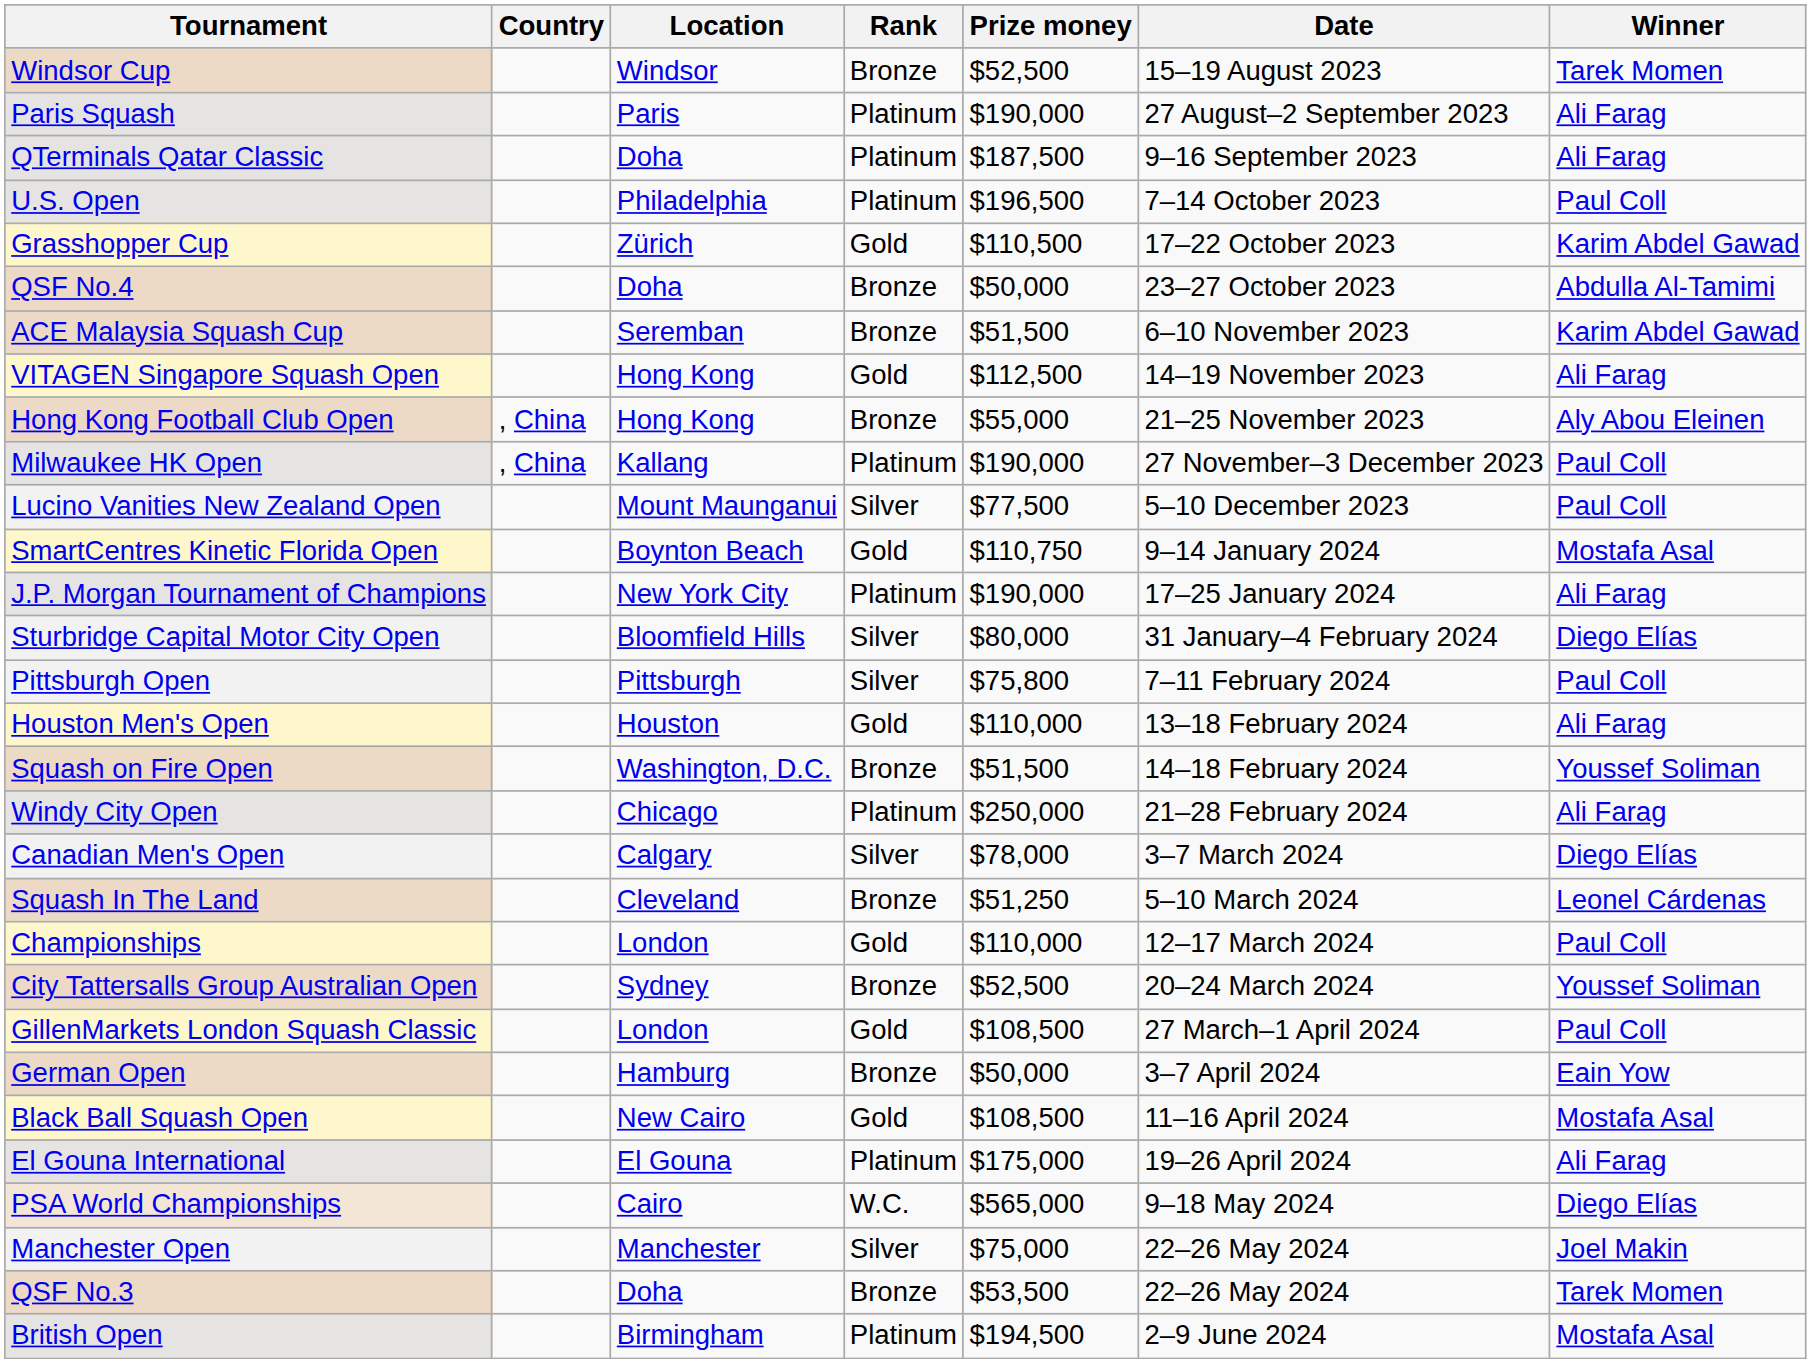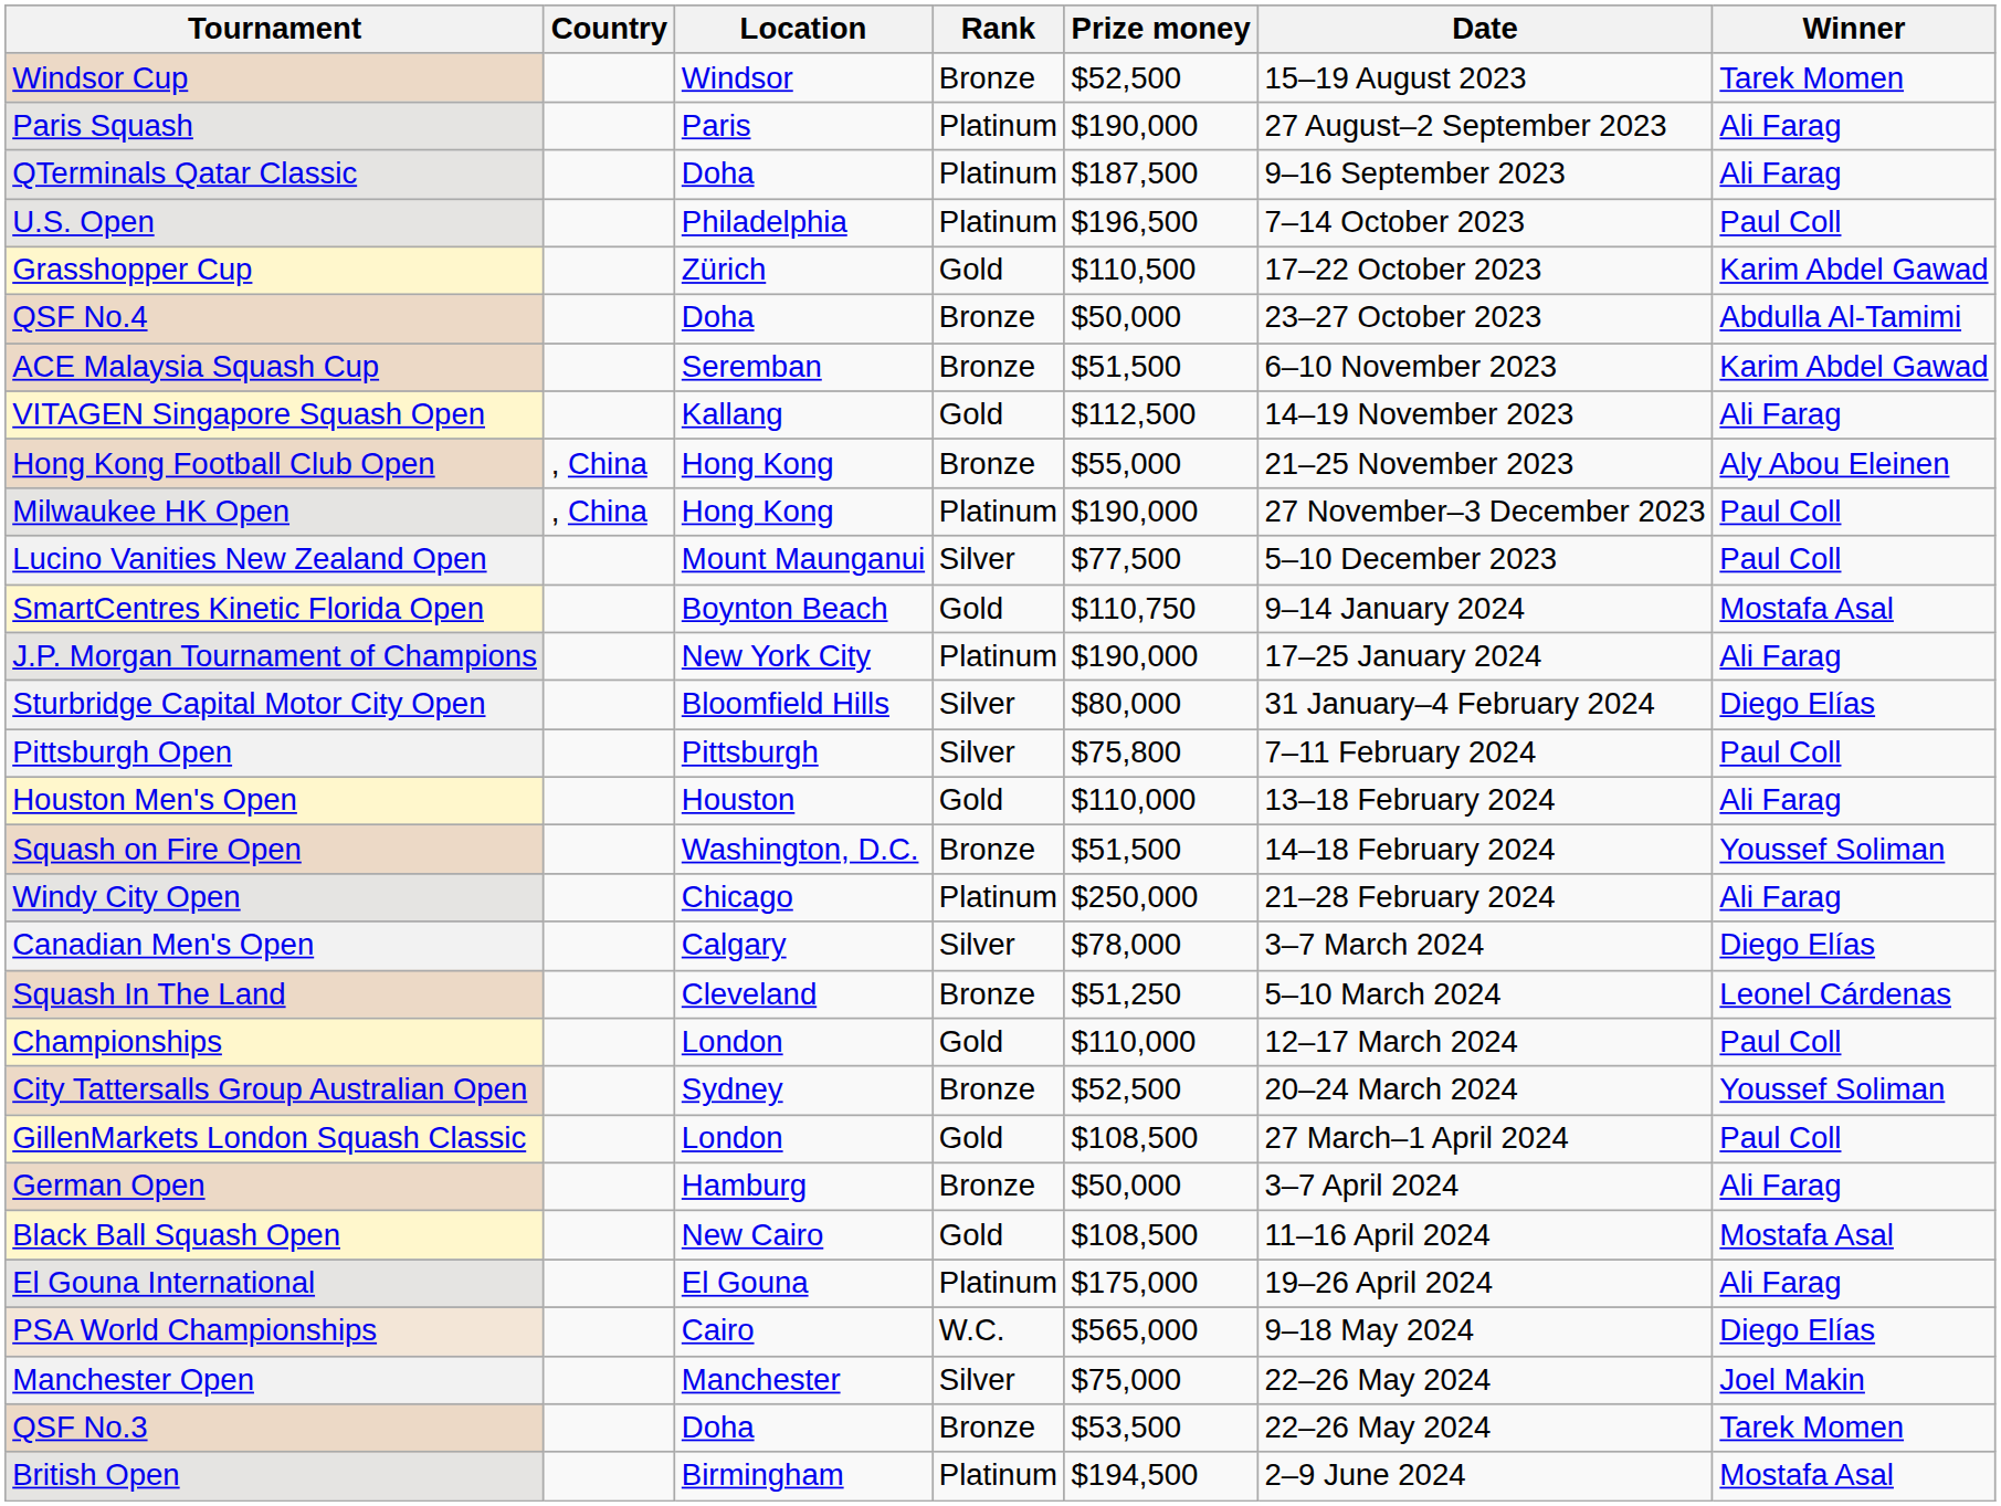 <table class=wikitable>
 <tr>
 <th>Tournament</th>
 <th>Country</th>
 <th>Location</th>
 <th>Rank</th>
 <th>Prize money</th>
 <th>Date</th>
 <th>Winner</th>
 </tr>
 <tr>
 <td style="background:#ecd9c6;"><a href='#'>Windsor Cup</a></td>
 <td></td>
 <td><a href='#'>Windsor</a></td>
 <td>Bronze</td>
 <td>$52,500</td>
 <td>15–19 August 2023</td>
 <td> <a href='#'>Tarek Momen</a></td>
 </tr>
 <tr>
 <td style="background:#E5E4E2;"><a href='#'>Paris Squash</a></td>
 <td></td>
 <td><a href='#'>Paris</a></td>
 <td>Platinum</td>
 <td>$190,000</td>
 <td>27 August–2 September 2023</td>
 <td> <a href='#'>Ali Farag</a></td>
 </tr>
 <tr>
 <td style="background:#E5E4E2;"><a href='#'>QTerminals Qatar Classic</a></td>
 <td></td>
 <td><a href='#'>Doha</a></td>
 <td>Platinum</td>
 <td>$187,500</td>
 <td>9–16 September 2023</td>
 <td> <a href='#'>Ali Farag</a></td>
 </tr>
 <tr>
 <td style="background:#E5E4E2;"><a href='#'>U.S. Open</a></td>
 <td></td>
 <td><a href='#'>Philadelphia</a></td>
 <td>Platinum</td>
 <td>$196,500</td>
 <td>7–14 October 2023</td>
 <td> <a href='#'>Paul Coll</a></td>
 </tr>
 <tr>
 <td style="background:#fff7cc;"><a href='#'>Grasshopper Cup</a></td>
 <td></td>
 <td><a href='#'>Zürich</a></td>
 <td>Gold</td>
 <td>$110,500</td>
 <td>17–22 October 2023</td>
 <td> <a href='#'>Karim Abdel Gawad</a></td>
 </tr>
 <tr>
 <td style="background:#ecd9c6;"><a href='#'>QSF No.4</a></td>
 <td></td>
 <td><a href='#'>Doha</a></td>
 <td>Bronze</td>
 <td>$50,000</td>
 <td>23–27 October 2023</td>
 <td> <a href='#'>Abdulla Al-Tamimi</a></td>
 </tr>
 <tr>
 <td style="background:#ecd9c6;"><a href='#'>ACE Malaysia Squash Cup</a></td>
 <td></td>
 <td><a href='#'>Seremban</a></td>
 <td>Bronze</td>
 <td>$51,500</td>
 <td>6–10 November 2023</td>
 <td> <a href='#'>Karim Abdel Gawad</a></td>
 </tr>
 <tr>
 <td style="background:#fff7cc;"><a href='#'>VITAGEN Singapore Squash Open</a></td>
 <td></td>
-<td><a href='#'>Hong Kong</a></td>
+<td><a href='#'>Kallang</a></td>
 <td>Gold</td>
 <td>$112,500</td>
 <td>14–19 November 2023</td>
 <td> <a href='#'>Ali Farag</a></td>
 </tr>
 <tr>
 <td style="background:#ecd9c6;"><a href='#'>Hong Kong Football Club Open</a></td>
 <td>, <a href='#'>China</a></td>
 <td><a href='#'>Hong Kong</a></td>
 <td>Bronze</td>
 <td>$55,000</td>
 <td>21–25 November 2023</td>
 <td> <a href='#'>Aly Abou Eleinen</a></td>
 </tr>
 <tr>
 <td style="background:#E5E4E2;"><a href='#'> Milwaukee HK Open</a></td>
 <td>, <a href='#'>China</a></td>
-<td><a href='#'>Kallang</a></td>
+<td><a href='#'>Hong Kong</a></td>
 <td>Platinum</td>
 <td>$190,000</td>
 <td>27 November–3 December 2023</td>
 <td> <a href='#'>Paul Coll</a></td>
 </tr>
 <tr>
 <td style="background:#f2f2f2;"><a href='#'>Lucino Vanities New Zealand Open</a></td>
 <td></td>
 <td><a href='#'>Mount Maunganui</a></td>
 <td>Silver</td>
 <td>$77,500</td>
 <td>5–10 December 2023</td>
 <td> <a href='#'>Paul Coll</a></td>
 </tr>
 <tr>
 <td style="background:#fff7cc;"><a href='#'>SmartCentres Kinetic Florida Open</a></td>
 <td></td>
 <td><a href='#'>Boynton Beach</a></td>
 <td>Gold</td>
 <td>$110,750</td>
 <td>9–14 January 2024</td>
 <td> <a href='#'>Mostafa Asal</a></td>
 </tr>
 <tr>
 <td style="background:#E5E4E2;"><a href='#'>J.P. Morgan Tournament of Champions</a></td>
 <td></td>
 <td><a href='#'>New York City</a></td>
 <td>Platinum</td>
 <td>$190,000</td>
 <td>17–25 January 2024</td>
 <td> <a href='#'>Ali Farag</a></td>
 </tr>
 <tr>
 <td style="background:#f2f2f2;"><a href='#'>Sturbridge Capital Motor City Open</a></td>
 <td></td>
 <td><a href='#'>Bloomfield Hills</a></td>
 <td>Silver</td>
 <td>$80,000</td>
 <td>31 January–4 February 2024</td>
 <td> <a href='#'>Diego Elías</a></td>
 </tr>
 <tr>
 <td style="background:#f2f2f2;"><a href='#'>Pittsburgh Open</a></td>
 <td></td>
 <td><a href='#'>Pittsburgh</a></td>
 <td>Silver</td>
 <td>$75,800</td>
 <td>7–11 February 2024</td>
 <td> <a href='#'>Paul Coll</a></td>
 </tr>
 <tr>
 <td style="background:#fff7cc;"><a href='#'> Houston Men's Open</a></td>
 <td></td>
 <td><a href='#'>Houston</a></td>
 <td>Gold</td>
 <td>$110,000</td>
 <td>13–18 February 2024</td>
 <td> <a href='#'>Ali Farag</a></td>
 </tr>
 <tr>
 <td style="background:#ecd9c6;"><a href='#'>Squash on Fire Open</a></td>
 <td></td>
 <td><a href='#'>Washington, D.C.</a></td>
 <td>Bronze</td>
 <td>$51,500</td>
 <td>14–18 February 2024</td>
 <td> <a href='#'>Youssef Soliman</a></td>
 </tr>
 <tr>
 <td style="background:#E5E4E2;"><a href='#'>Windy City Open</a></td>
 <td></td>
 <td><a href='#'>Chicago</a></td>
 <td>Platinum</td>
 <td>$250,000</td>
 <td>21–28 February 2024</td>
 <td> <a href='#'>Ali Farag</a></td>
 </tr>
 <tr>
 <td style="background:#f2f2f2;"><a href='#'>Canadian Men's Open</a></td>
 <td></td>
 <td><a href='#'>Calgary</a></td>
 <td>Silver</td>
 <td>$78,000</td>
 <td>3–7 March 2024</td>
 <td> <a href='#'>Diego Elías</a></td>
 </tr>
 <tr>
 <td style="background:#ecd9c6;"><a href='#'>Squash In The Land</a></td>
 <td></td>
 <td><a href='#'>Cleveland</a></td>
 <td>Bronze</td>
 <td>$51,250</td>
 <td>5–10 March 2024</td>
 <td> <a href='#'>Leonel Cárdenas</a></td>
 </tr>
 <tr>
 <td style="background:#fff7cc;"><a href='#'> Championships</a></td>
 <td></td>
 <td><a href='#'>London</a></td>
 <td>Gold</td>
 <td>$110,000</td>
 <td>12–17 March 2024</td>
 <td> <a href='#'>Paul Coll</a></td>
 </tr>
 <tr>
 <td style="background:#ecd9c6;"><a href='#'>City Tattersalls Group Australian Open</a></td>
 <td></td>
 <td><a href='#'>Sydney</a></td>
 <td>Bronze</td>
 <td>$52,500</td>
 <td>20–24 March 2024</td>
 <td> <a href='#'>Youssef Soliman</a></td>
 </tr>
 <tr>
 <td style="background:#fff7cc;"><a href='#'>GillenMarkets London Squash Classic</a></td>
 <td></td>
 <td><a href='#'>London</a></td>
 <td>Gold</td>
 <td>$108,500</td>
 <td>27 March–1 April 2024</td>
 <td> <a href='#'>Paul Coll</a></td>
 </tr>
 <tr>
 <td style="background:#ecd9c6;"><a href='#'>German Open</a></td>
 <td></td>
 <td><a href='#'>Hamburg</a></td>
 <td>Bronze</td>
 <td>$50,000</td>
 <td>3–7 April 2024</td>
-<td> <a href='#'>Eain Yow</a></td>
+<td> <a href='#'>Ali Farag</a></td>
 </tr>
 <tr>
 <td style="background:#fff7cc;"><a href='#'>Black Ball Squash Open</a></td>
 <td></td>
 <td><a href='#'>New Cairo</a></td>
 <td>Gold</td>
 <td>$108,500</td>
 <td>11–16 April 2024</td>
 <td> <a href='#'>Mostafa Asal</a></td>
 </tr>
 <tr>
 <td style="background:#E5E4E2;"><a href='#'>El Gouna International</a></td>
 <td></td>
 <td><a href='#'>El Gouna</a></td>
 <td>Platinum</td>
 <td>$175,000</td>
 <td>19–26 April 2024</td>
 <td> <a href='#'>Ali Farag</a></td>
 </tr>
 <tr>
 <td style="background:#F3E6D7;"><a href='#'>PSA World Championships</a></td>
 <td></td>
 <td><a href='#'>Cairo</a></td>
 <td>W.C.</td>
 <td>$565,000</td>
 <td>9–18 May 2024</td>
 <td> <a href='#'>Diego Elías</a></td>
 </tr>
 <tr>
 <td style="background:#f2f2f2;"><a href='#'>Manchester Open</a></td>
 <td></td>
 <td><a href='#'>Manchester</a></td>
 <td>Silver</td>
 <td>$75,000</td>
 <td>22–26 May 2024</td>
 <td> <a href='#'>Joel Makin</a></td>
 </tr>
 <tr>
 <td style="background:#ecd9c6;"><a href='#'>QSF No.3</a></td>
 <td></td>
 <td><a href='#'>Doha</a></td>
 <td>Bronze</td>
 <td>$53,500</td>
 <td>22–26 May 2024</td>
 <td> <a href='#'>Tarek Momen</a></td>
 </tr>
 <tr>
 <td style="background:#E5E4E2;"><a href='#'>British Open</a></td>
 <td></td>
 <td><a href='#'>Birmingham</a></td>
 <td>Platinum</td>
 <td>$194,500</td>
 <td>2–9 June 2024</td>
 <td> <a href='#'>Mostafa Asal</a></td>
 </tr>
 </table>
